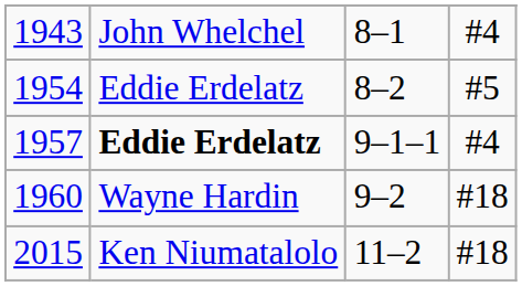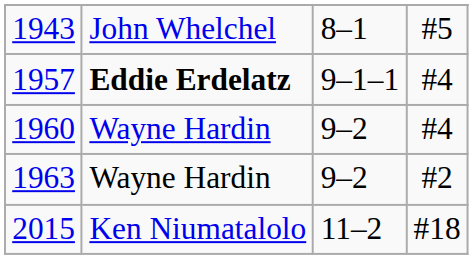 <table class="wikitable">
 <tr>
 </tr>
 <tr>
 <td><a href='#'>1943</a></td>
 <td><a href='#'>John Whelchel</a></td>
 <td>8–1</td>
-<td align=center>#4</td>
-</tr>
-<tr>
-<td><a href='#'>1954</a></td>
-<td><a href='#'>Eddie Erdelatz</a></td>
-<td>8–2</td>
 <td align=center>#5</td>
 </tr>
 <tr>
 <td><a href='#'>1957</a></td>
 <td><strong>Eddie Erdelatz</strong></td>
 <td>9–1–1</td>
 <td align=center>#4</td>
 </tr>
 <tr>
 <td><a href='#'>1960</a></td>
 <td><a href='#'>Wayne Hardin</a></td>
 <td>9–2</td>
-<td align=center>#18</td>
+<td align=center>#4</td>
+</tr>
+<tr>
+<td><a href='#'>1963</a></td>
+<td>Wayne Hardin</td>
+<td>9–2</td>
+<td align=center>#2</td>
 </tr>
 <tr>
 <td><a href='#'>2015</a></td>
 <td><a href='#'>Ken Niumatalolo</a></td>
 <td>11–2</td>
 <td align=center>#18</td>
 </tr>
 </table>
